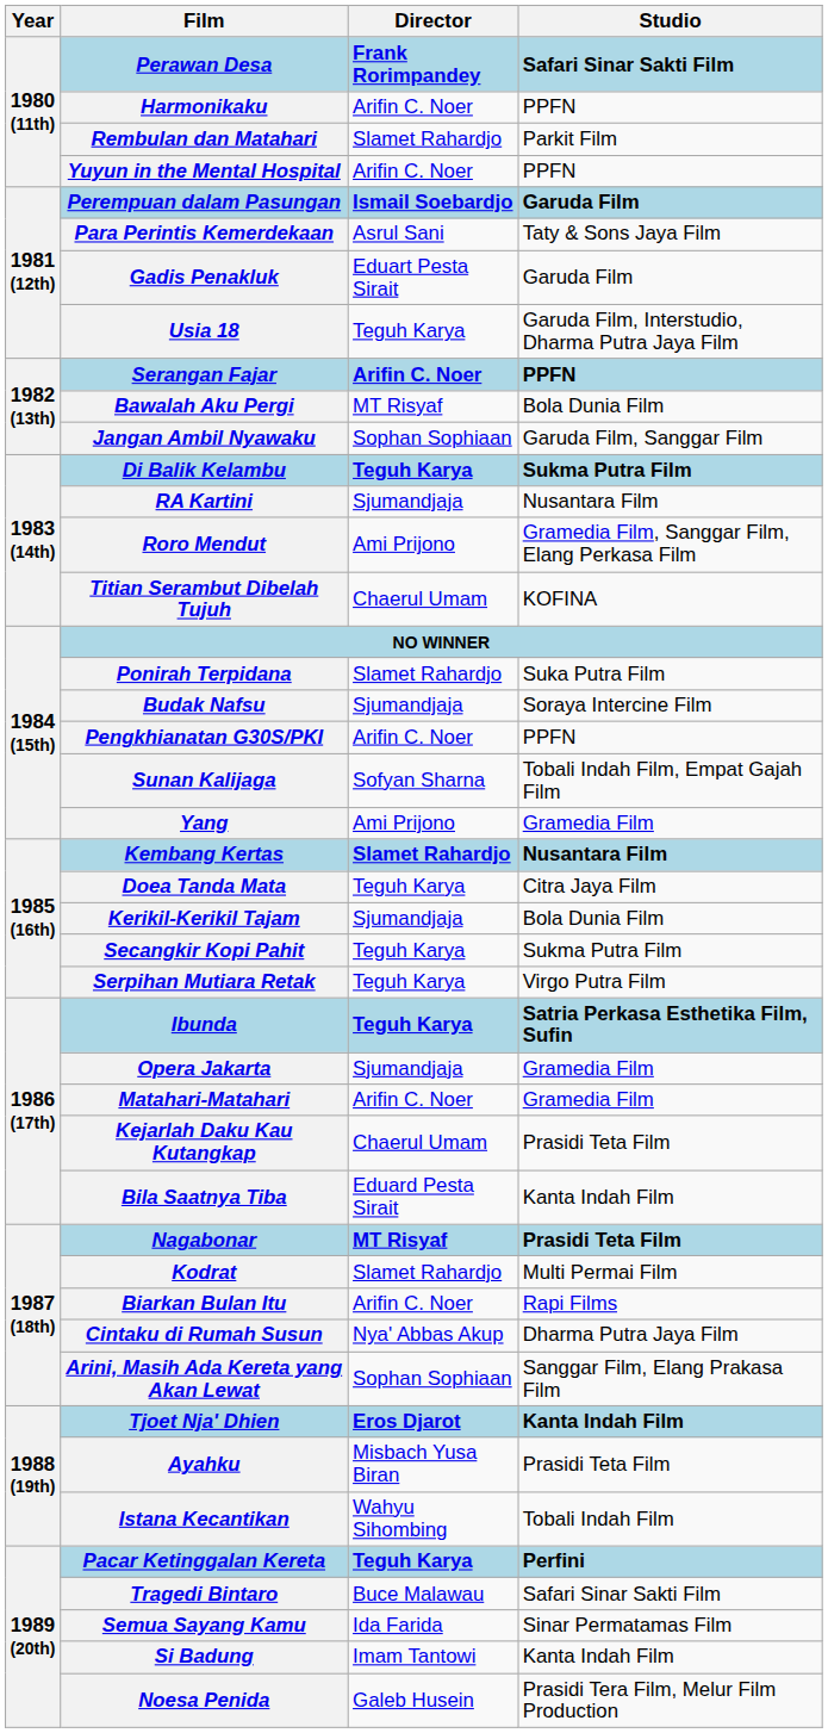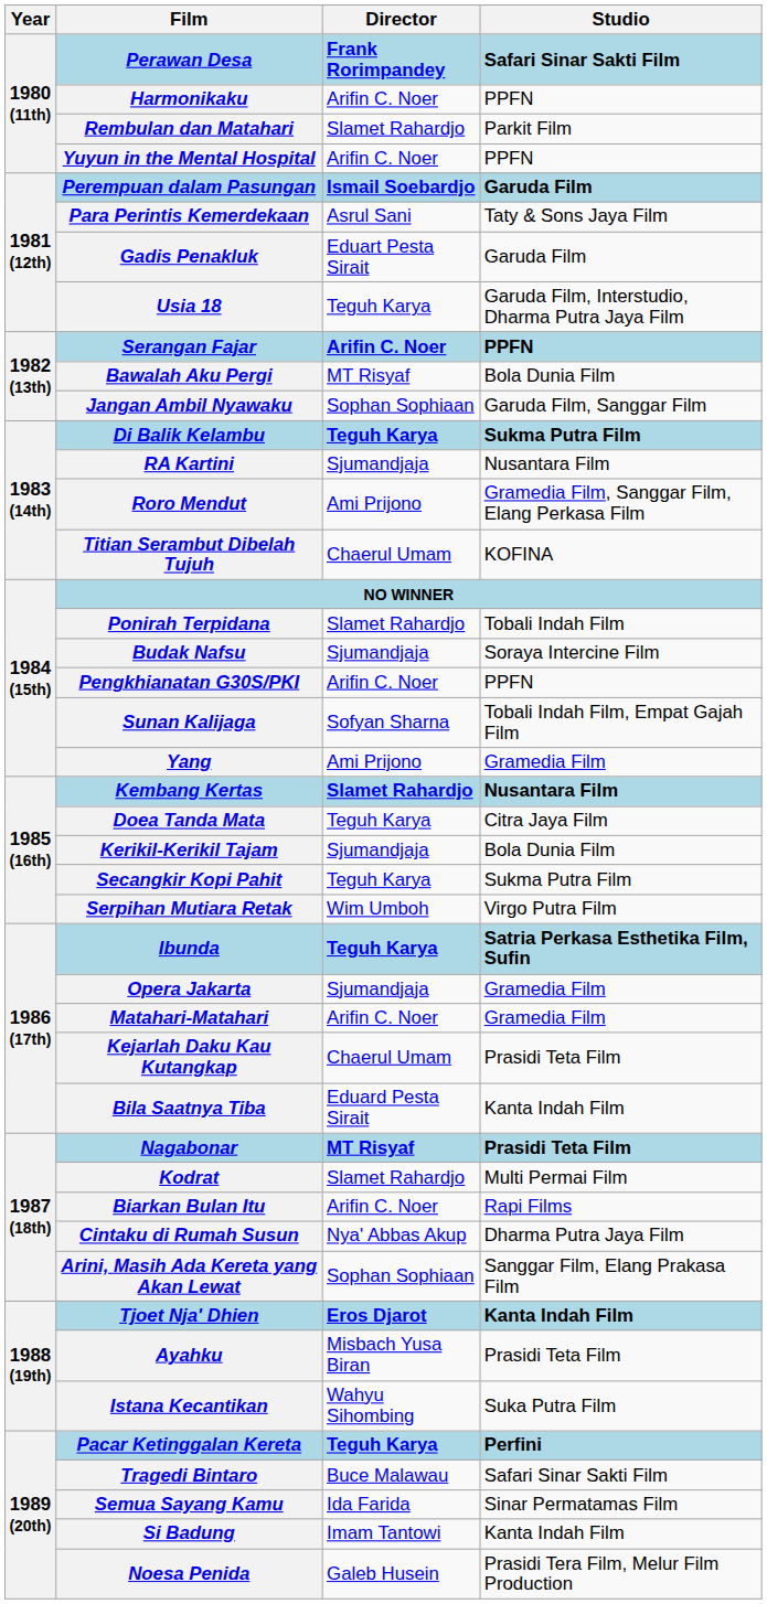 <table class="wikitable plainrowheaders sortable" style="width: 74%;">
 <tr>
 <th scope="col">Year</th>
 <th scope="col">Film</th>
 <th scope="col">Director</th>
 <th scope="col">Studio</th>
 </tr>
 <tr>
 <th scope="row" rowspan="4" style="text-align:center;"><strong>1980</strong><br><small>(11th)</small></th>
 <th scope="row" style="background:lightblue;"><strong><em><a href='#'>Perawan Desa</a></em></strong></th>
 <td style="background:lightblue;"><strong><a href='#'>Frank Rorimpandey</a></strong></td>
 <td style="background:lightblue;"><strong>Safari Sinar Sakti Film</strong></td>
 </tr>
 <tr>
 <th scope="row"><em><a href='#'>Harmonikaku</a></em></th>
 <td><a href='#'>Arifin C. Noer</a></td>
 <td>PPFN</td>
 </tr>
 <tr>
 <th scope="row"><em><a href='#'>Rembulan dan Matahari</a></em></th>
 <td><a href='#'>Slamet Rahardjo</a></td>
 <td>Parkit Film</td>
 </tr>
 <tr>
 <th scope="row"><em><a href='#'>Yuyun in the Mental Hospital</a></em></th>
 <td><a href='#'>Arifin C. Noer</a></td>
 <td>PPFN</td>
 </tr>
 <tr>
 <th scope="row" rowspan="4" style="text-align:center;"><strong>1981</strong><br><small>(12th)</small></th>
 <th scope="row" style="background:lightblue;"><strong><em><a href='#'>Perempuan dalam Pasungan</a></em></strong></th>
 <td style="background:lightblue;"><strong><a href='#'>Ismail Soebardjo</a></strong></td>
 <td style="background:lightblue;"><strong>Garuda Film</strong></td>
 </tr>
 <tr>
 <th scope="row"><em><a href='#'>Para Perintis Kemerdekaan</a></em></th>
 <td><a href='#'>Asrul Sani</a></td>
 <td>Taty & Sons Jaya Film</td>
 </tr>
 <tr>
 <th scope="row"><em><a href='#'>Gadis Penakluk</a></em></th>
 <td><a href='#'>Eduart Pesta Sirait</a></td>
 <td>Garuda Film</td>
 </tr>
 <tr>
 <th scope="row"><em><a href='#'>Usia 18</a></em></th>
 <td><a href='#'>Teguh Karya</a></td>
 <td>Garuda Film, Interstudio, Dharma Putra Jaya Film</td>
 </tr>
 <tr>
 <th scope="row" rowspan="3" style="text-align:center;"><strong>1982</strong><br><small>(13th)</small></th>
 <th scope="row" style="background:lightblue;"><strong><em><a href='#'>Serangan Fajar</a></em></strong></th>
 <td style="background:lightblue;"><strong><a href='#'>Arifin C. Noer</a></strong></td>
 <td style="background:lightblue;"><strong>PPFN</strong></td>
 </tr>
 <tr>
 <th scope="row"><em><a href='#'>Bawalah Aku Pergi</a></em></th>
 <td><a href='#'>MT Risyaf</a></td>
 <td>Bola Dunia Film</td>
 </tr>
 <tr>
 <th scope="row"><em><a href='#'>Jangan Ambil Nyawaku</a></em></th>
 <td><a href='#'>Sophan Sophiaan</a></td>
 <td>Garuda Film, Sanggar Film</td>
 </tr>
 <tr>
 <th scope="row" rowspan="4" style="text-align:center;"><strong>1983</strong><br><small>(14th)</small></th>
 <th scope="row" style="background:lightblue;"><strong><em><a href='#'>Di Balik Kelambu</a></em></strong></th>
 <td style="background:lightblue;"><strong><a href='#'>Teguh Karya</a></strong></td>
 <td style="background:lightblue;"><strong>Sukma Putra Film</strong></td>
 </tr>
 <tr>
 <th scope="row"><em><a href='#'>RA Kartini</a></em></th>
 <td><a href='#'>Sjumandjaja</a></td>
 <td>Nusantara Film</td>
 </tr>
 <tr>
 <th scope="row"><em><a href='#'>Roro Mendut</a></em></th>
 <td><a href='#'>Ami Prijono</a></td>
 <td><a href='#'>Gramedia Film</a>, Sanggar Film, Elang Perkasa Film</td>
 </tr>
 <tr>
 <th scope="row"><em><a href='#'>Titian Serambut Dibelah Tujuh</a></em></th>
 <td><a href='#'>Chaerul Umam</a></td>
 <td>KOFINA</td>
 </tr>
 <tr>
 <th scope="row" rowspan="6" style="text-align:center;"><strong>1984</strong><br><small>(15th)</small></th>
 <th colspan="3" scope="row" style="background:lightblue;"><small><strong>NO WINNER</strong></small></th>
 </tr>
 <tr>
 <th scope="row"><em><a href='#'>Ponirah Terpidana</a></em></th>
 <td><a href='#'>Slamet Rahardjo</a></td>
-<td>Suka Putra Film</td>
+<td>Tobali Indah Film</td>
 </tr>
 <tr>
 <th scope="row"><em><a href='#'>Budak Nafsu</a></em></th>
 <td><a href='#'>Sjumandjaja</a></td>
 <td>Soraya Intercine Film</td>
 </tr>
 <tr>
 <th scope="row"><em><a href='#'>Pengkhianatan G30S/PKI</a></em></th>
 <td><a href='#'>Arifin C. Noer</a></td>
 <td>PPFN</td>
 </tr>
 <tr>
 <th scope="row"><em><a href='#'>Sunan Kalijaga</a></em></th>
 <td><a href='#'>Sofyan Sharna</a></td>
 <td>Tobali Indah Film, Empat Gajah Film</td>
 </tr>
 <tr>
 <th scope="row"><em><a href='#'>Yang</a></em></th>
 <td><a href='#'>Ami Prijono</a></td>
 <td><a href='#'>Gramedia Film</a></td>
 </tr>
 <tr>
 <th scope="row" rowspan="5" style="text-align:center;"><strong>1985</strong><br><small>(16th)</small></th>
 <th scope="row" style="background:lightblue;"><strong><em><a href='#'>Kembang Kertas</a></em></strong></th>
 <td style="background:lightblue;"><strong><a href='#'>Slamet Rahardjo</a></strong></td>
 <td style="background:lightblue;"><strong>Nusantara Film</strong></td>
 </tr>
 <tr>
 <th scope="row"><em><a href='#'>Doea Tanda Mata</a></em></th>
 <td><a href='#'>Teguh Karya</a></td>
 <td>Citra Jaya Film</td>
 </tr>
 <tr>
 <th scope="row"><em><a href='#'>Kerikil-Kerikil Tajam</a></em></th>
 <td><a href='#'>Sjumandjaja</a></td>
 <td>Bola Dunia Film</td>
 </tr>
 <tr>
 <th scope="row"><em><a href='#'>Secangkir Kopi Pahit</a></em></th>
 <td><a href='#'>Teguh Karya</a></td>
 <td>Sukma Putra Film</td>
 </tr>
 <tr>
 <th scope="row"><em><a href='#'>Serpihan Mutiara Retak</a></em></th>
-<td><a href='#'>Teguh Karya</a></td>
+<td><a href='#'>Wim Umboh</a></td>
 <td>Virgo Putra Film</td>
 </tr>
 <tr>
 <th scope="row" rowspan="5" style="text-align:center;"><strong>1986</strong><br><small>(17th)</small></th>
 <th scope="row" style="background:lightblue;"><strong><em><a href='#'>Ibunda</a></em></strong></th>
 <td style="background:lightblue;"><strong><a href='#'>Teguh Karya</a></strong></td>
 <td style="background:lightblue;"><strong>Satria Perkasa Esthetika Film, Sufin</strong></td>
 </tr>
 <tr>
 <th scope="row"><em><a href='#'>Opera Jakarta</a></em></th>
 <td><a href='#'>Sjumandjaja</a></td>
 <td><a href='#'>Gramedia Film</a></td>
 </tr>
 <tr>
 <th scope="row"><em><a href='#'>Matahari-Matahari</a></em></th>
 <td><a href='#'>Arifin C. Noer</a></td>
 <td><a href='#'>Gramedia Film</a></td>
 </tr>
 <tr>
 <th scope="row"><em><a href='#'>Kejarlah Daku Kau Kutangkap</a></em></th>
 <td><a href='#'>Chaerul Umam</a></td>
 <td>Prasidi Teta Film</td>
 </tr>
 <tr>
 <th scope="row"><em><a href='#'>Bila Saatnya Tiba</a></em></th>
 <td><a href='#'>Eduard Pesta Sirait</a></td>
 <td>Kanta Indah Film</td>
 </tr>
 <tr>
 <th scope="row" rowspan="5" style="text-align:center;"><strong>1987</strong><br><small>(18th)</small></th>
 <th scope="row" style="background:lightblue;"><strong><em><a href='#'>Nagabonar</a></em></strong></th>
 <td style="background:lightblue;"><strong><a href='#'>MT Risyaf</a></strong></td>
 <td style="background:lightblue;"><strong>Prasidi Teta Film</strong></td>
 </tr>
 <tr>
 <th scope="row"><em><a href='#'>Kodrat</a></em></th>
 <td><a href='#'>Slamet Rahardjo</a></td>
 <td>Multi Permai Film</td>
 </tr>
 <tr>
 <th scope="row"><em><a href='#'>Biarkan Bulan Itu</a></em></th>
 <td><a href='#'>Arifin C. Noer</a></td>
 <td><a href='#'>Rapi Films</a></td>
 </tr>
 <tr>
 <th scope="row"><em><a href='#'>Cintaku di Rumah Susun</a></em></th>
 <td><a href='#'>Nya' Abbas Akup</a></td>
 <td>Dharma Putra Jaya Film</td>
 </tr>
 <tr>
 <th scope="row"><em><a href='#'>Arini, Masih Ada Kereta yang Akan Lewat</a></em></th>
 <td><a href='#'>Sophan Sophiaan</a></td>
 <td>Sanggar Film, Elang Prakasa Film</td>
 </tr>
 <tr>
 <th scope="row" rowspan="3" style="text-align:center;"><strong>1988</strong><br><small>(19th)</small></th>
 <th scope="row" style="background:lightblue;"><strong><em><a href='#'>Tjoet Nja' Dhien</a></em></strong></th>
 <td style="background:lightblue;"><strong><a href='#'>Eros Djarot</a></strong></td>
 <td style="background:lightblue;"><strong>Kanta Indah Film</strong></td>
 </tr>
 <tr>
 <th scope="row"><em><a href='#'>Ayahku</a></em></th>
 <td><a href='#'>Misbach Yusa Biran</a></td>
 <td>Prasidi Teta Film</td>
 </tr>
 <tr>
 <th scope="row"><em><a href='#'>Istana Kecantikan</a></em></th>
 <td><a href='#'>Wahyu Sihombing</a></td>
-<td>Tobali Indah Film</td>
+<td>Suka Putra Film</td>
 </tr>
 <tr>
 <th scope="row" rowspan="5" style="text-align:center;"><strong>1989</strong><br><small>(20th)</small></th>
 <th scope="row" style="background:lightblue;"><strong><em><a href='#'>Pacar Ketinggalan Kereta</a></em></strong></th>
 <td style="background:lightblue;"><strong><a href='#'>Teguh Karya</a></strong></td>
 <td style="background:lightblue;"><strong>Perfini</strong></td>
 </tr>
 <tr>
 <th scope="row"><em><a href='#'>Tragedi Bintaro</a></em></th>
 <td><a href='#'>Buce Malawau</a></td>
 <td>Safari Sinar Sakti Film</td>
 </tr>
 <tr>
 <th scope="row"><em><a href='#'>Semua Sayang Kamu</a></em></th>
 <td><a href='#'>Ida Farida</a></td>
 <td>Sinar Permatamas Film</td>
 </tr>
 <tr>
 <th scope="row"><em><a href='#'>Si Badung</a></em></th>
 <td><a href='#'>Imam Tantowi</a></td>
 <td>Kanta Indah Film</td>
 </tr>
 <tr>
 <th scope="row"><em><a href='#'>Noesa Penida</a></em></th>
 <td><a href='#'>Galeb Husein</a></td>
 <td>Prasidi Tera Film, Melur Film Production</td>
 </tr>
 </table>
